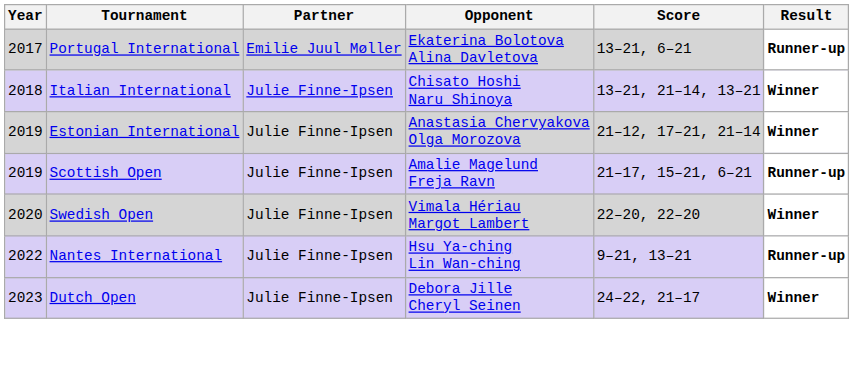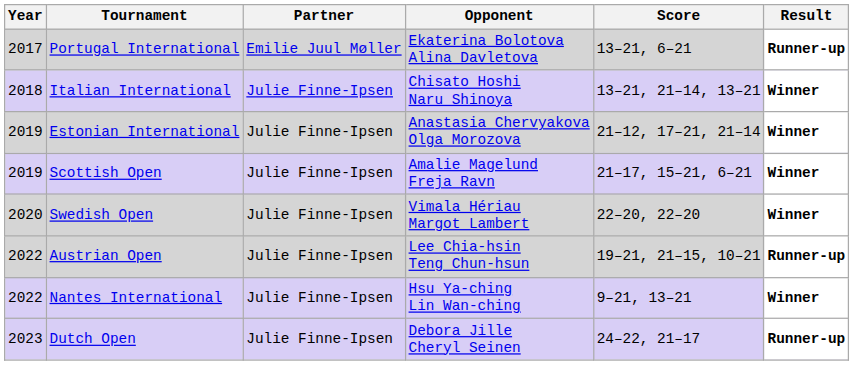 <table class="sortable wikitable" style="font-size: 90%;">
 <tr>
 <th>Year</th>
 <th>Tournament</th>
 <th>Partner</th>
 <th>Opponent</th>
 <th>Score</th>
 <th>Result</th>
 </tr>
 <tr style="background:#D5D5D5">
 <td align="center">2017</td>
 <td align="left"><a href='#'>Portugal International</a></td>
 <td align="left"> <a href='#'>Emilie Juul Møller</a></td>
 <td align="left"> <a href='#'>Ekaterina Bolotova</a> <br>  <a href='#'>Alina Davletova</a></td>
 <td align="left">13–21, 6–21</td>
 <td style="text-align:left; background:white"> <strong>Runner-up</strong></td>
 </tr>
 <tr style="background:#D8CEF6">
 <td align="center">2018</td>
 <td align="left"><a href='#'>Italian International</a></td>
 <td align="left"> <a href='#'>Julie Finne-Ipsen</a></td>
 <td align="left"> <a href='#'>Chisato Hoshi</a> <br>  <a href='#'>Naru Shinoya</a></td>
 <td align="left">13–21, 21–14, 13–21</td>
 <td style="text-align:left; background:white"> <strong>Winner</strong></td>
 </tr>
 <tr style="background:#D5D5D5">
 <td align="center">2019</td>
 <td align="left"><a href='#'>Estonian International</a></td>
 <td align="left"> Julie Finne-Ipsen</td>
 <td align="left"> <a href='#'>Anastasia Chervyakova</a> <br>  <a href='#'>Olga Morozova</a></td>
 <td align="left">21–12, 17–21, 21–14</td>
 <td style="text-align:left; background:white"> <strong>Winner</strong></td>
 </tr>
 <tr style="background:#D8CEF6">
 <td align="center">2019</td>
 <td align="left"><a href='#'>Scottish Open</a></td>
 <td align="left"> Julie Finne-Ipsen</td>
 <td align="left"> <a href='#'>Amalie Magelund</a> <br>  <a href='#'>Freja Ravn</a></td>
 <td align="left">21–17, 15–21, 6–21</td>
-<td style="text-align:left; background:white"> <strong>Runner-up</strong></td>
+<td style="text-align:left; background:white"> <strong>Winner</strong></td>
 </tr>
 <tr style="background:#D5D5D5">
 <td align="center">2020</td>
 <td align="left"><a href='#'>Swedish Open</a></td>
 <td align="left"> Julie Finne-Ipsen</td>
 <td align="left"> <a href='#'>Vimala Hériau</a><br> <a href='#'>Margot Lambert</a></td>
 <td align="left">22–20, 22–20</td>
 <td style="text-align:left; background:white"> <strong>Winner</strong></td>
 </tr>
+<tr style="background:#D5D5D5">
+<td align="center">2022</td>
+<td align="left"><a href='#'>Austrian Open</a></td>
+<td align="left"> Julie Finne-Ipsen</td>
+<td align="left"> <a href='#'>Lee Chia-hsin</a><br> <a href='#'>Teng Chun-hsun</a></td>
+<td align="left">19–21, 21–15, 10–21</td>
+<td style="text-align:left; background:white"> <strong>Runner-up</strong></td>
+</tr>
 <tr style="background:#D8CEF6">
 <td align="center">2022</td>
 <td align="left"><a href='#'>Nantes International</a></td>
 <td align="left"> Julie Finne-Ipsen</td>
 <td align="left"> <a href='#'>Hsu Ya-ching</a><br> <a href='#'>Lin Wan-ching</a></td>
 <td align="left">9–21, 13–21</td>
-<td style="text-align:left; background:white"> <strong>Runner-up</strong></td>
+<td style="text-align:left; background:white"> <strong>Winner</strong></td>
 </tr>
 <tr style="background:#D8CEF6">
 <td align="center">2023</td>
 <td align="left"><a href='#'>Dutch Open</a></td>
 <td align="left"> Julie Finne-Ipsen</td>
 <td align="left"> <a href='#'>Debora Jille</a><br> <a href='#'>Cheryl Seinen</a></td>
 <td align="left">24–22, 21–17</td>
-<td style="text-align:left; background:white"> <strong>Winner</strong></td>
+<td style="text-align:left; background:white"> <strong>Runner-up</strong></td>
 </tr>
 </table>
